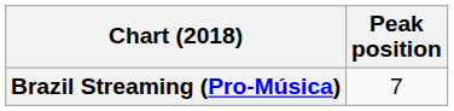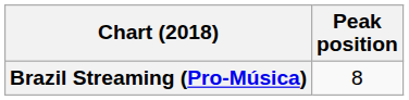 <table class="wikitable plainrowheaders" style="text-align:center">
 <tr>
 <th scope="col">Chart (2018)</th>
 <th scope="col">Peak<br>position</th>
 </tr>
 <tr>
 <th scope="row">Brazil Streaming (<a href='#'>Pro-Música</a>)</th>
-<td>7</td>
+<td>8</td>
 </tr>
 </table>
